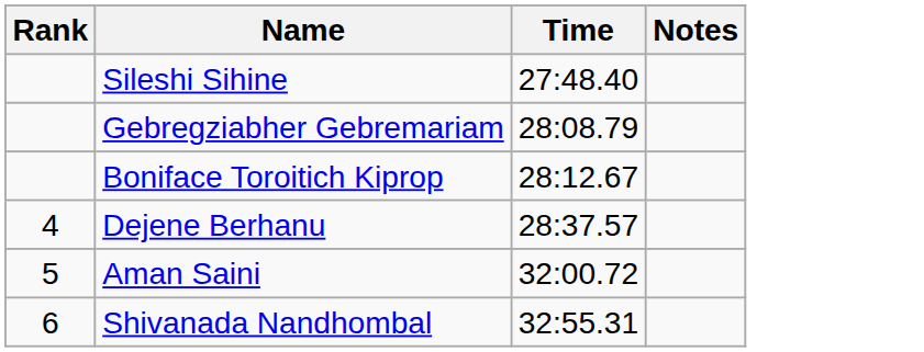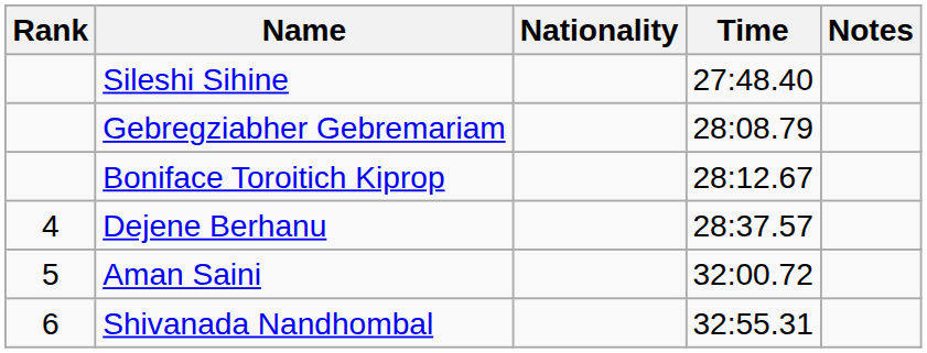 <table class="wikitable sortable" style="text-align:center;font-size:95%">
 <tr>
 <th>Rank</th>
 <th>Name</th>
+<th>Nationality</th>
 <th>Time</th>
 <th>Notes</th>
 </tr>
 <tr>
 <td></td>
 <td align=left><a href='#'>Sileshi Sihine</a></td>
+<td align=left></td>
 <td>27:48.40</td>
 <td></td>
 </tr>
 <tr>
 <td></td>
 <td align=left><a href='#'>Gebregziabher Gebremariam</a></td>
+<td align=left></td>
 <td>28:08.79</td>
 <td></td>
 </tr>
 <tr>
 <td></td>
 <td align=left><a href='#'>Boniface Toroitich Kiprop</a></td>
+<td align=left></td>
 <td>28:12.67</td>
 <td></td>
 </tr>
 <tr>
 <td>4</td>
 <td align=left><a href='#'>Dejene Berhanu</a></td>
+<td align=left></td>
 <td>28:37.57</td>
 <td></td>
 </tr>
 <tr>
 <td>5</td>
 <td align=left><a href='#'>Aman Saini</a></td>
+<td align=left></td>
 <td>32:00.72</td>
 <td></td>
 </tr>
 <tr>
 <td>6</td>
 <td align=left><a href='#'>Shivanada Nandhombal</a></td>
+<td align=left></td>
 <td>32:55.31</td>
 <td></td>
 </tr>
 </table>
